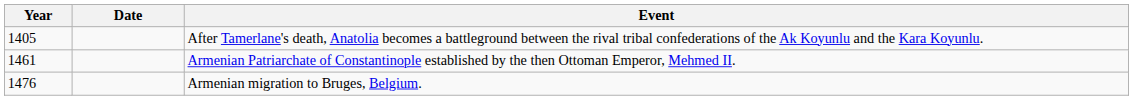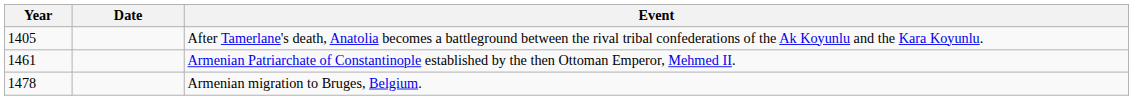 <table class="wikitable" width="100%">
 <tr>
 <th style="width:6%">Year</th>
 <th style="width:10%">Date</th>
 <th>Event</th>
 </tr>
 <tr>
 <td>1405</td>
 <td></td>
 <td>After <a href='#'>Tamerlane</a>'s death, <a href='#'>Anatolia</a> becomes a battleground between the rival tribal confederations of the <a href='#'>Ak Koyunlu</a> and the <a href='#'>Kara Koyunlu</a>.</td>
 </tr>
 <tr>
 <td>1461</td>
 <td></td>
 <td><a href='#'>Armenian Patriarchate of Constantinople</a> established by the then Ottoman Emperor, <a href='#'>Mehmed II</a>.</td>
 </tr>
 <tr>
-<td>1476</td>
+<td>1478</td>
 <td></td>
 <td>Armenian migration to Bruges, <a href='#'>Belgium</a>.</td>
 </tr>
 </table>
